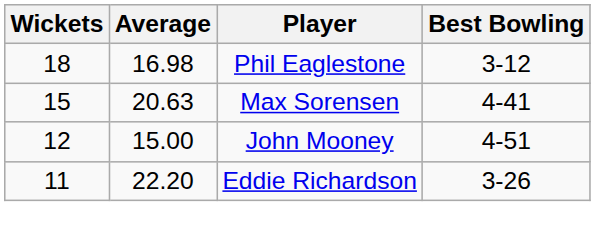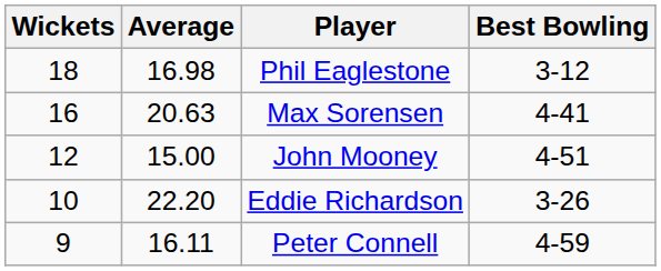 <table class="wikitable" style="text-align:center;">
 <tr>
 <th>Wickets</th>
 <th>Average</th>
 <th>Player</th>
 <th>Best Bowling</th>
 </tr>
 <tr>
 <td>18</td>
 <td>16.98</td>
 <td><a href='#'>Phil Eaglestone</a></td>
 <td>3-12</td>
 </tr>
 <tr>
-<td>15</td>
+<td>16</td>
 <td>20.63</td>
 <td><a href='#'>Max Sorensen</a></td>
 <td>4-41</td>
 </tr>
 <tr>
 <td>12</td>
 <td>15.00</td>
 <td><a href='#'>John Mooney</a></td>
 <td>4-51</td>
 </tr>
 <tr>
-<td>11</td>
+<td>10</td>
 <td>22.20</td>
 <td><a href='#'>Eddie Richardson</a></td>
 <td>3-26</td>
 </tr>
+<tr>
+<td>9</td>
+<td>16.11</td>
+<td><a href='#'>Peter Connell</a></td>
+<td>4-59</td>
+</tr>
 </table>
